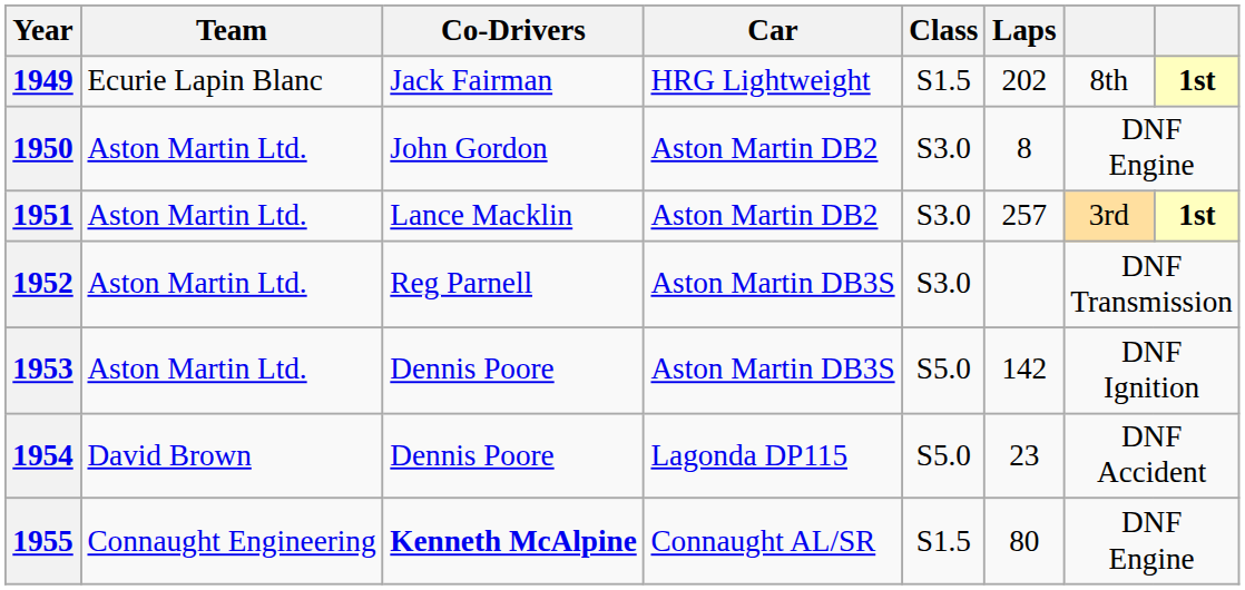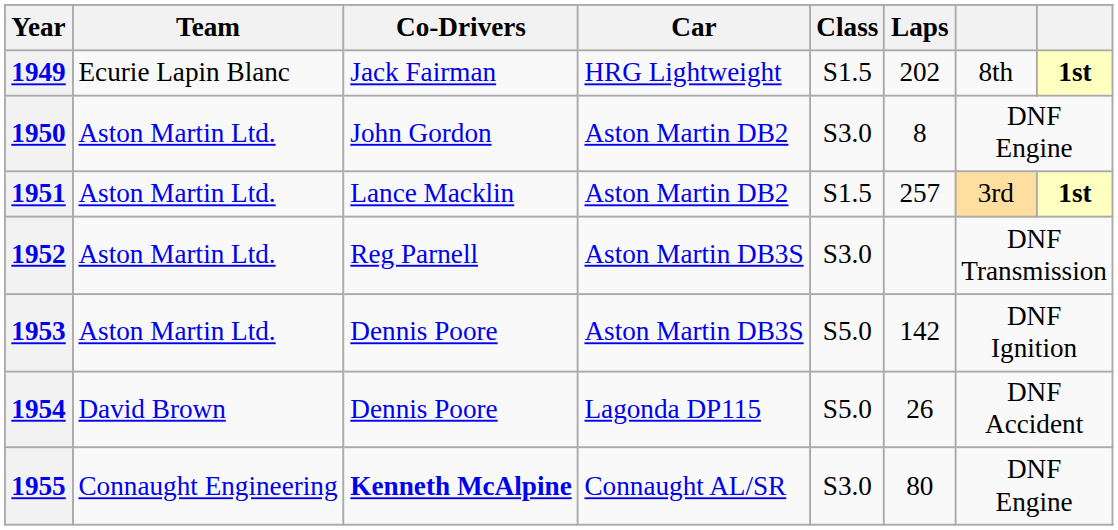 <table class="wikitable" style="text-align:center; font-size:90%">
 <tr>
 <th>Year</th>
 <th>Team</th>
 <th>Co-Drivers</th>
 <th>Car</th>
 <th>Class</th>
 <th>Laps</th>
 <th></th>
 <th></th>
 </tr>
 <tr>
 <th><a href='#'>1949</a></th>
 <td align="left">Ecurie Lapin Blanc</td>
 <td align="left"> <a href='#'>Jack Fairman</a></td>
 <td align="left"><a href='#'>HRG Lightweight</a></td>
 <td>S1.5</td>
 <td>202</td>
 <td>8th</td>
 <td style="background:#ffffbf;"><strong>1st</strong></td>
 </tr>
 <tr>
 <th><a href='#'>1950</a></th>
 <td align="left"> <a href='#'>Aston Martin Ltd.</a></td>
 <td align="left"> <a href='#'>John Gordon</a></td>
 <td align="left"><a href='#'>Aston Martin DB2</a></td>
 <td>S3.0</td>
 <td>8</td>
 <td colspan=2>DNF<br>Engine</td>
 </tr>
 <tr>
 <th><a href='#'>1951</a></th>
 <td align="left"> <a href='#'>Aston Martin Ltd.</a></td>
 <td align="left"> <a href='#'>Lance Macklin</a></td>
 <td align="left"><a href='#'>Aston Martin DB2</a></td>
-<td>S3.0</td>
+<td>S1.5</td>
 <td>257</td>
 <td style="background:#ffdf9f;">3rd</td>
 <td style="background:#ffffbf;"><strong>1st</strong></td>
 </tr>
 <tr>
 <th><a href='#'>1952</a></th>
 <td align="left"> <a href='#'>Aston Martin Ltd.</a></td>
 <td align="left"> <a href='#'>Reg Parnell</a></td>
 <td align="left"><a href='#'>Aston Martin DB3S</a></td>
 <td>S3.0</td>
 <td></td>
 <td colspan=2>DNF<br>Transmission</td>
 </tr>
 <tr>
 <th><a href='#'>1953</a></th>
 <td align="left"> <a href='#'>Aston Martin Ltd.</a></td>
 <td align="left"> <a href='#'>Dennis Poore</a></td>
 <td align="left"><a href='#'>Aston Martin DB3S</a></td>
 <td>S5.0</td>
 <td>142</td>
 <td colspan=2>DNF<br>Ignition</td>
 </tr>
 <tr>
 <th><a href='#'>1954</a></th>
 <td align="left"> <a href='#'>David Brown</a></td>
 <td align="left"> <a href='#'>Dennis Poore</a></td>
 <td align="left"><a href='#'>Lagonda DP115</a></td>
 <td>S5.0</td>
-<td>23</td>
+<td>26</td>
 <td colspan=2>DNF<br>Accident</td>
 </tr>
 <tr>
 <th><a href='#'>1955</a></th>
 <td align="left"> <a href='#'>Connaught Engineering</a></td>
 <td align="left"><strong> <a href='#'>Kenneth McAlpine</a></strong></td>
 <td align="left"><a href='#'>Connaught AL/SR</a></td>
-<td>S1.5</td>
+<td>S3.0</td>
 <td>80</td>
 <td colspan=2>DNF<br>Engine</td>
 </tr>
 </table>
